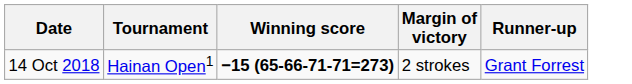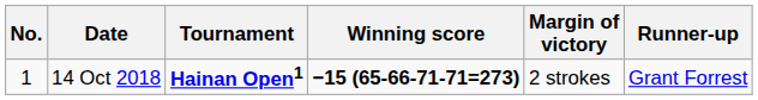 <table class="wikitable" style="font-size:95%;">
 <tr>
+<th>No.</th>
 <th>Date</th>
 <th>Tournament</th>
 <th>Winning score</th>
 <th>Margin of<br>victory</th>
 <th>Runner-up</th>
 </tr>
 <tr>
+<td align=center>1</td>
 <td align=right>14 Oct <a href='#'>2018</a></td>
-<td><a href='#'>Hainan Open</a><sup>1</sup></td>
+<td><strong><a href='#'>Hainan Open</a><sup>1</sup></strong></td>
 <td><strong>−15 (65-66-71-71=273)</strong></td>
 <td>2 strokes</td>
 <td> <a href='#'>Grant Forrest</a></td>
 </tr>
 </table>
